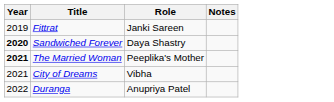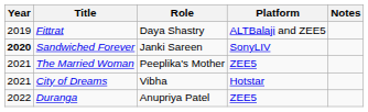 <table class="wikitable">
 <tr>
 <th>Year</th>
 <th>Title</th>
 <th>Role</th>
+<th>Platform</th>
 <th>Notes</th>
 </tr>
 <tr>
 <td>2019</td>
 <td><em><a href='#'>Fittrat</a></em></td>
-<td>Janki Sareen</td>
+<td>Daya Shastry</td>
+<td><a href='#'>ALTBalaji</a> and ZEE5</td>
 <td></td>
 </tr>
 <tr>
 <td><strong>2020</strong></td>
 <td><em><a href='#'>Sandwiched Forever</a></em></td>
-<td>Daya Shastry</td>
+<td>Janki Sareen</td>
+<td><a href='#'>SonyLIV</a></td>
 <td></td>
 </tr>
 <tr>
-<td><strong>2021</strong></td>
+<td>2021</td>
 <td><em><a href='#'>The Married Woman</a></em></td>
 <td>Peeplika's Mother</td>
+<td><a href='#'>ZEE5</a></td>
 <td></td>
 </tr>
 <tr>
 <td>2021</td>
 <td><em><a href='#'>City of Dreams</a></em></td>
 <td>Vibha</td>
+<td><a href='#'>Hotstar</a></td>
 <td></td>
 </tr>
 <tr>
 <td>2022</td>
 <td><em><a href='#'>Duranga</a></em></td>
 <td>Anupriya Patel</td>
+<td><a href='#'>ZEE5</a></td>
 <td></td>
 </tr>
 </table>
